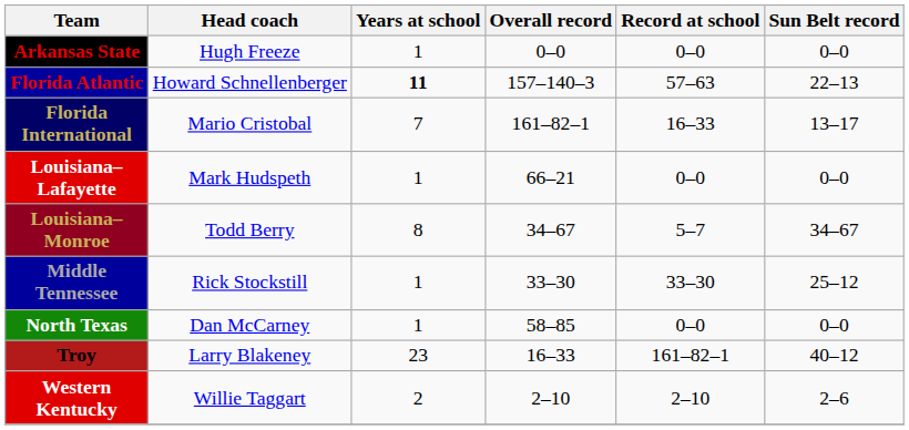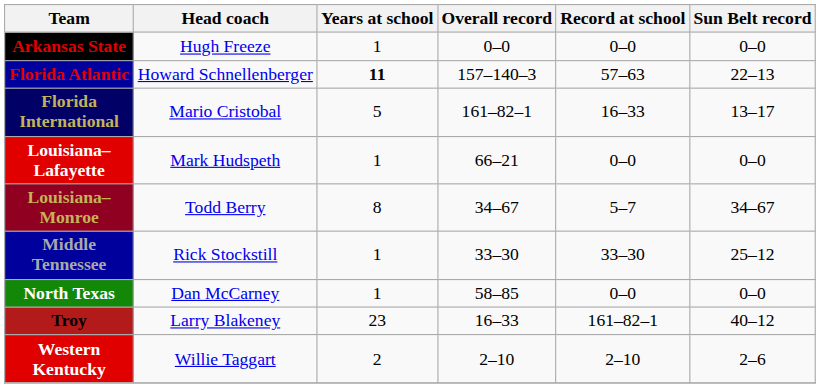 <table class="wikitable sortable" style="text-align: center;">
 <tr>
 <th width="110">Team</th>
 <th>Head coach</th>
 <th>Years at school</th>
 <th>Overall record</th>
 <th>Record at school</th>
 <th>Sun Belt record</th>
 </tr>
 <tr>
 <th style="background:#000000; color:#e00000;">Arkansas State</th>
 <td><a href='#'>Hugh Freeze</a></td>
 <td>1</td>
 <td>0–0</td>
 <td>0–0</td>
 <td>0–0</td>
 </tr>
 <tr>
 <th style="background:#00009C; color:#e00000;">Florida Atlantic</th>
 <td><a href='#'>Howard Schnellenberger</a></td>
 <td><strong>11</strong></td>
 <td>157–140–3</td>
 <td>57–63</td>
 <td>22–13</td>
 </tr>
 <tr>
 <th style="background:#000067; color:#C5B358;">Florida International</th>
 <td><a href='#'>Mario Cristobal</a></td>
-<td>7</td>
+<td>5</td>
 <td>161–82–1</td>
 <td>16–33</td>
 <td>13–17</td>
 </tr>
 <tr>
 <th style="background:#e00000; color:#FFFFFF;">Louisiana–Lafayette</th>
 <td><a href='#'>Mark Hudspeth</a></td>
 <td>1</td>
 <td>66–21</td>
 <td>0–0</td>
 <td>0–0</td>
 </tr>
 <tr>
 <th style="background:#900020; color:#C5B358;">Louisiana–Monroe</th>
 <td><a href='#'>Todd Berry</a></td>
 <td>8</td>
 <td>34–67</td>
 <td>5–7</td>
 <td>34–67</td>
 </tr>
 <tr>
 <th style="background:#00009C; color:#A9A9A9;">Middle Tennessee</th>
 <td><a href='#'>Rick Stockstill</a></td>
 <td>1</td>
 <td>33–30</td>
 <td>33–30</td>
 <td>25–12</td>
 </tr>
 <tr>
 <th style="background:#138808; color:#FFFFFF;">North Texas</th>
 <td><a href='#'>Dan McCarney</a></td>
 <td>1</td>
 <td>58–85</td>
 <td>0–0</td>
 <td>0–0</td>
 </tr>
 <tr>
 <th style="background:#B31B1B; color:#000000">Troy</th>
 <td><a href='#'>Larry Blakeney</a></td>
 <td>23</td>
 <td>16–33</td>
 <td>161–82–1</td>
 <td>40–12</td>
 </tr>
 <tr>
 <th style="background:#e00000; color:#FFFFFF;">Western Kentucky</th>
 <td><a href='#'>Willie Taggart</a></td>
 <td>2</td>
 <td>2–10</td>
 <td>2–10</td>
 <td>2–6</td>
 </tr>
 <tr>
 </tr>
 </table>
